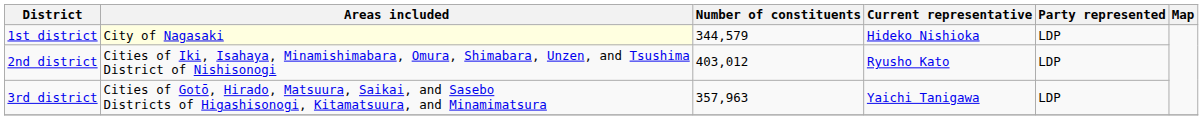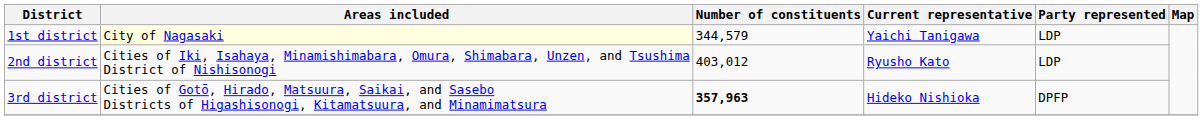 <table class="wikitable">
 <tr>
 <th>District</th>
 <th>Areas included</th>
 <th>Number of constituents</th>
 <th>Current representative</th>
 <th>Party represented</th>
 <th>Map</th>
 </tr>
 <tr>
 <td><a href='#'>1st district</a></td>
 <td style="background: lightyellow;">City of <a href='#'>Nagasaki</a></td>
 <td>344,579</td>
-<td><a href='#'>Hideko Nishioka</a></td>
+<td><a href='#'>Yaichi Tanigawa</a></td>
 <td>LDP</td>
 <td rowspan="3"></td>
 </tr>
 <tr>
 <td><a href='#'>2nd district</a></td>
 <td>Cities of <a href='#'>Iki</a>, <a href='#'>Isahaya</a>, <a href='#'>Minamishimabara</a>, <a href='#'>Omura</a>, <a href='#'>Shimabara</a>, <a href='#'>Unzen</a>, and <a href='#'>Tsushima</a><br>District of <a href='#'>Nishisonogi</a></td>
 <td>403,012</td>
 <td><a href='#'>Ryusho Kato</a></td>
 <td>LDP</td>
 </tr>
 <tr>
 <td><a href='#'>3rd district</a></td>
 <td>Cities of <a href='#'>Gotō</a>, <a href='#'>Hirado</a>, <a href='#'>Matsuura</a>, <a href='#'>Saikai</a>, and <a href='#'>Sasebo</a><br>Districts of <a href='#'>Higashisonogi</a>, <a href='#'>Kitamatsuura</a>, and <a href='#'>Minamimatsura</a></td>
-<td>357,963</td>
-<td><a href='#'>Yaichi Tanigawa</a></td>
-<td>LDP</td>
+<td><strong>357,963</strong></td>
+<td><a href='#'>Hideko Nishioka</a></td>
+<td>DPFP</td>
 </tr>
 <tr>
 </tr>
 </table>
